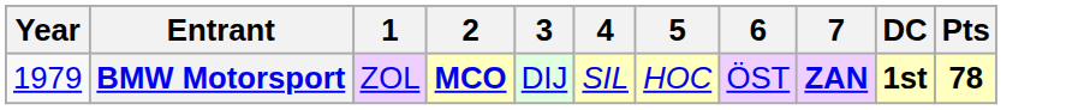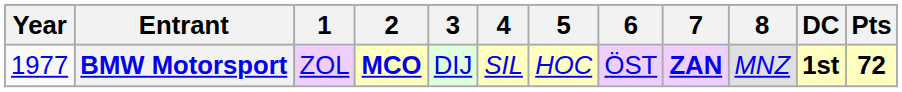 <table class="wikitable" style="text-align:center; font-size:85%">
 <tr>
 <th>Year</th>
 <th>Entrant</th>
 <th>1</th>
 <th>2</th>
 <th>3</th>
 <th>4</th>
 <th>5</th>
 <th>6</th>
 <th>7</th>
+<th>8</th>
 <th>DC</th>
 <th>Pts</th>
 </tr>
 <tr>
-<td><a href='#'>1979</a></td>
+<td><a href='#'>1977</a></td>
 <th nowrap><a href='#'>BMW Motorsport</a></th>
 <td style="background:#EFCFFF;"><a href='#'>ZOL</a><br></td>
 <td style="background:#FFFFBF;"><strong><a href='#'>MCO</a></strong><br></td>
 <td style="background:#DFFFDF;"><a href='#'>DIJ</a><br></td>
 <td style="background:#FFFFBF;"><em><a href='#'>SIL</a></em><br></td>
 <td style="background:#FFFFBF;"><em><a href='#'>HOC</a></em><br></td>
 <td style="background:#EFCFFF;"><a href='#'>ÖST</a><br></td>
 <td style="background:#EFCFFF;"><strong><a href='#'>ZAN</a><br></strong></td>
+<td style="background:#DFDFDF;"><em><a href='#'>MNZ</a></em><br></td>
 <th style="background:#FFFFBF;">1st</th>
-<th style="background:#FFFFBF;">78</th>
+<th style="background:#FFFFBF;">72</th>
 </tr>
 </table>
